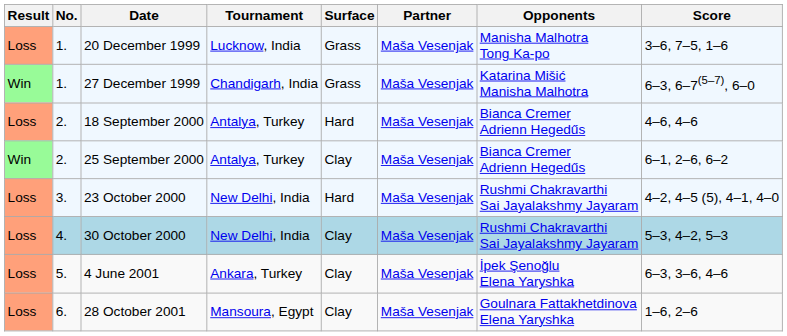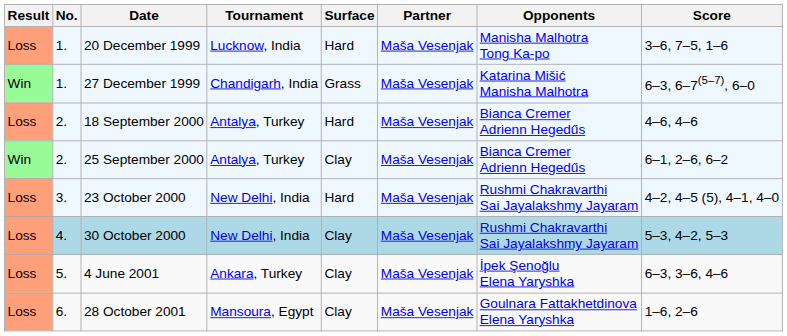 <table class="sortable wikitable" style=font-size:97%>
 <tr>
 <th>Result</th>
 <th>No.</th>
 <th>Date</th>
 <th>Tournament</th>
 <th>Surface</th>
 <th>Partner</th>
 <th>Opponents</th>
 <th>Score</th>
 </tr>
 <tr bgcolor="#f0f8ff">
 <td style="background:#ffa07a;">Loss</td>
 <td>1.</td>
 <td>20 December 1999</td>
 <td><a href='#'>Lucknow</a>, India</td>
-<td>Grass</td>
+<td>Hard</td>
 <td> <a href='#'>Maša Vesenjak</a></td>
 <td> <a href='#'>Manisha Malhotra</a><br>  <a href='#'>Tong Ka-po</a></td>
 <td>3–6, 7–5, 1–6</td>
 </tr>
 <tr bgcolor="#f0f8ff">
 <td style="background:#98fb98;">Win</td>
 <td>1.</td>
 <td>27 December 1999</td>
 <td><a href='#'>Chandigarh</a>, India</td>
 <td>Grass</td>
 <td> <a href='#'>Maša Vesenjak</a></td>
 <td> <a href='#'>Katarina Mišić</a><br> <a href='#'>Manisha Malhotra</a></td>
 <td>6–3, 6–7<sup>(5–7)</sup>, 6–0</td>
 </tr>
 <tr style="background:#f0f8ff;">
 <td style="background:#ffa07a;">Loss</td>
 <td>2.</td>
 <td>18 September 2000</td>
 <td><a href='#'>Antalya</a>, Turkey</td>
 <td>Hard</td>
 <td> <a href='#'>Maša Vesenjak</a></td>
 <td> <a href='#'>Bianca Cremer</a> <br>  <a href='#'>Adrienn Hegedűs</a></td>
 <td>4–6, 4–6</td>
 </tr>
 <tr style="background:#f0f8ff;">
 <td style="background:#98fb98;">Win</td>
 <td>2.</td>
 <td>25 September 2000</td>
 <td><a href='#'>Antalya</a>, Turkey</td>
 <td>Clay</td>
 <td> <a href='#'>Maša Vesenjak</a></td>
 <td> <a href='#'>Bianca Cremer</a> <br>  <a href='#'>Adrienn Hegedűs</a></td>
 <td>6–1, 2–6, 6–2</td>
 </tr>
 <tr bgcolor=f0f8ff>
 <td style="background:#ffa07a;">Loss</td>
 <td>3.</td>
 <td>23 October 2000</td>
 <td><a href='#'>New Delhi</a>, India</td>
 <td>Hard</td>
 <td> <a href='#'>Maša Vesenjak</a></td>
 <td> <a href='#'>Rushmi Chakravarthi</a> <br>  <a href='#'>Sai Jayalakshmy Jayaram</a></td>
 <td>4–2, 4–5 (5), 4–1, 4–0</td>
 </tr>
 <tr bgcolor="lightblue">
 <td style="background:#ffa07a;">Loss</td>
 <td>4.</td>
 <td>30 October 2000</td>
 <td><a href='#'>New Delhi</a>, India</td>
 <td>Clay</td>
 <td> <a href='#'>Maša Vesenjak</a></td>
 <td> <a href='#'>Rushmi Chakravarthi</a> <br>  <a href='#'>Sai Jayalakshmy Jayaram</a></td>
 <td>5–3, 4–2, 5–3</td>
 </tr>
 <tr>
 <td style="background:#ffa07a;">Loss</td>
 <td>5.</td>
 <td>4 June 2001</td>
 <td><a href='#'>Ankara</a>, Turkey</td>
 <td>Clay</td>
 <td> <a href='#'>Maša Vesenjak</a></td>
 <td> <a href='#'>İpek Şenoğlu</a> <br>  <a href='#'>Elena Yaryshka</a></td>
 <td>6–3, 3–6, 4–6</td>
 </tr>
 <tr>
 <td style="background:#ffa07a;">Loss</td>
 <td>6.</td>
 <td>28 October 2001</td>
 <td><a href='#'>Mansoura</a>, Egypt</td>
 <td>Clay</td>
 <td> <a href='#'>Maša Vesenjak</a></td>
 <td> <a href='#'>Goulnara Fattakhetdinova</a> <br>  <a href='#'>Elena Yaryshka</a></td>
 <td>1–6, 2–6</td>
 </tr>
 </table>
